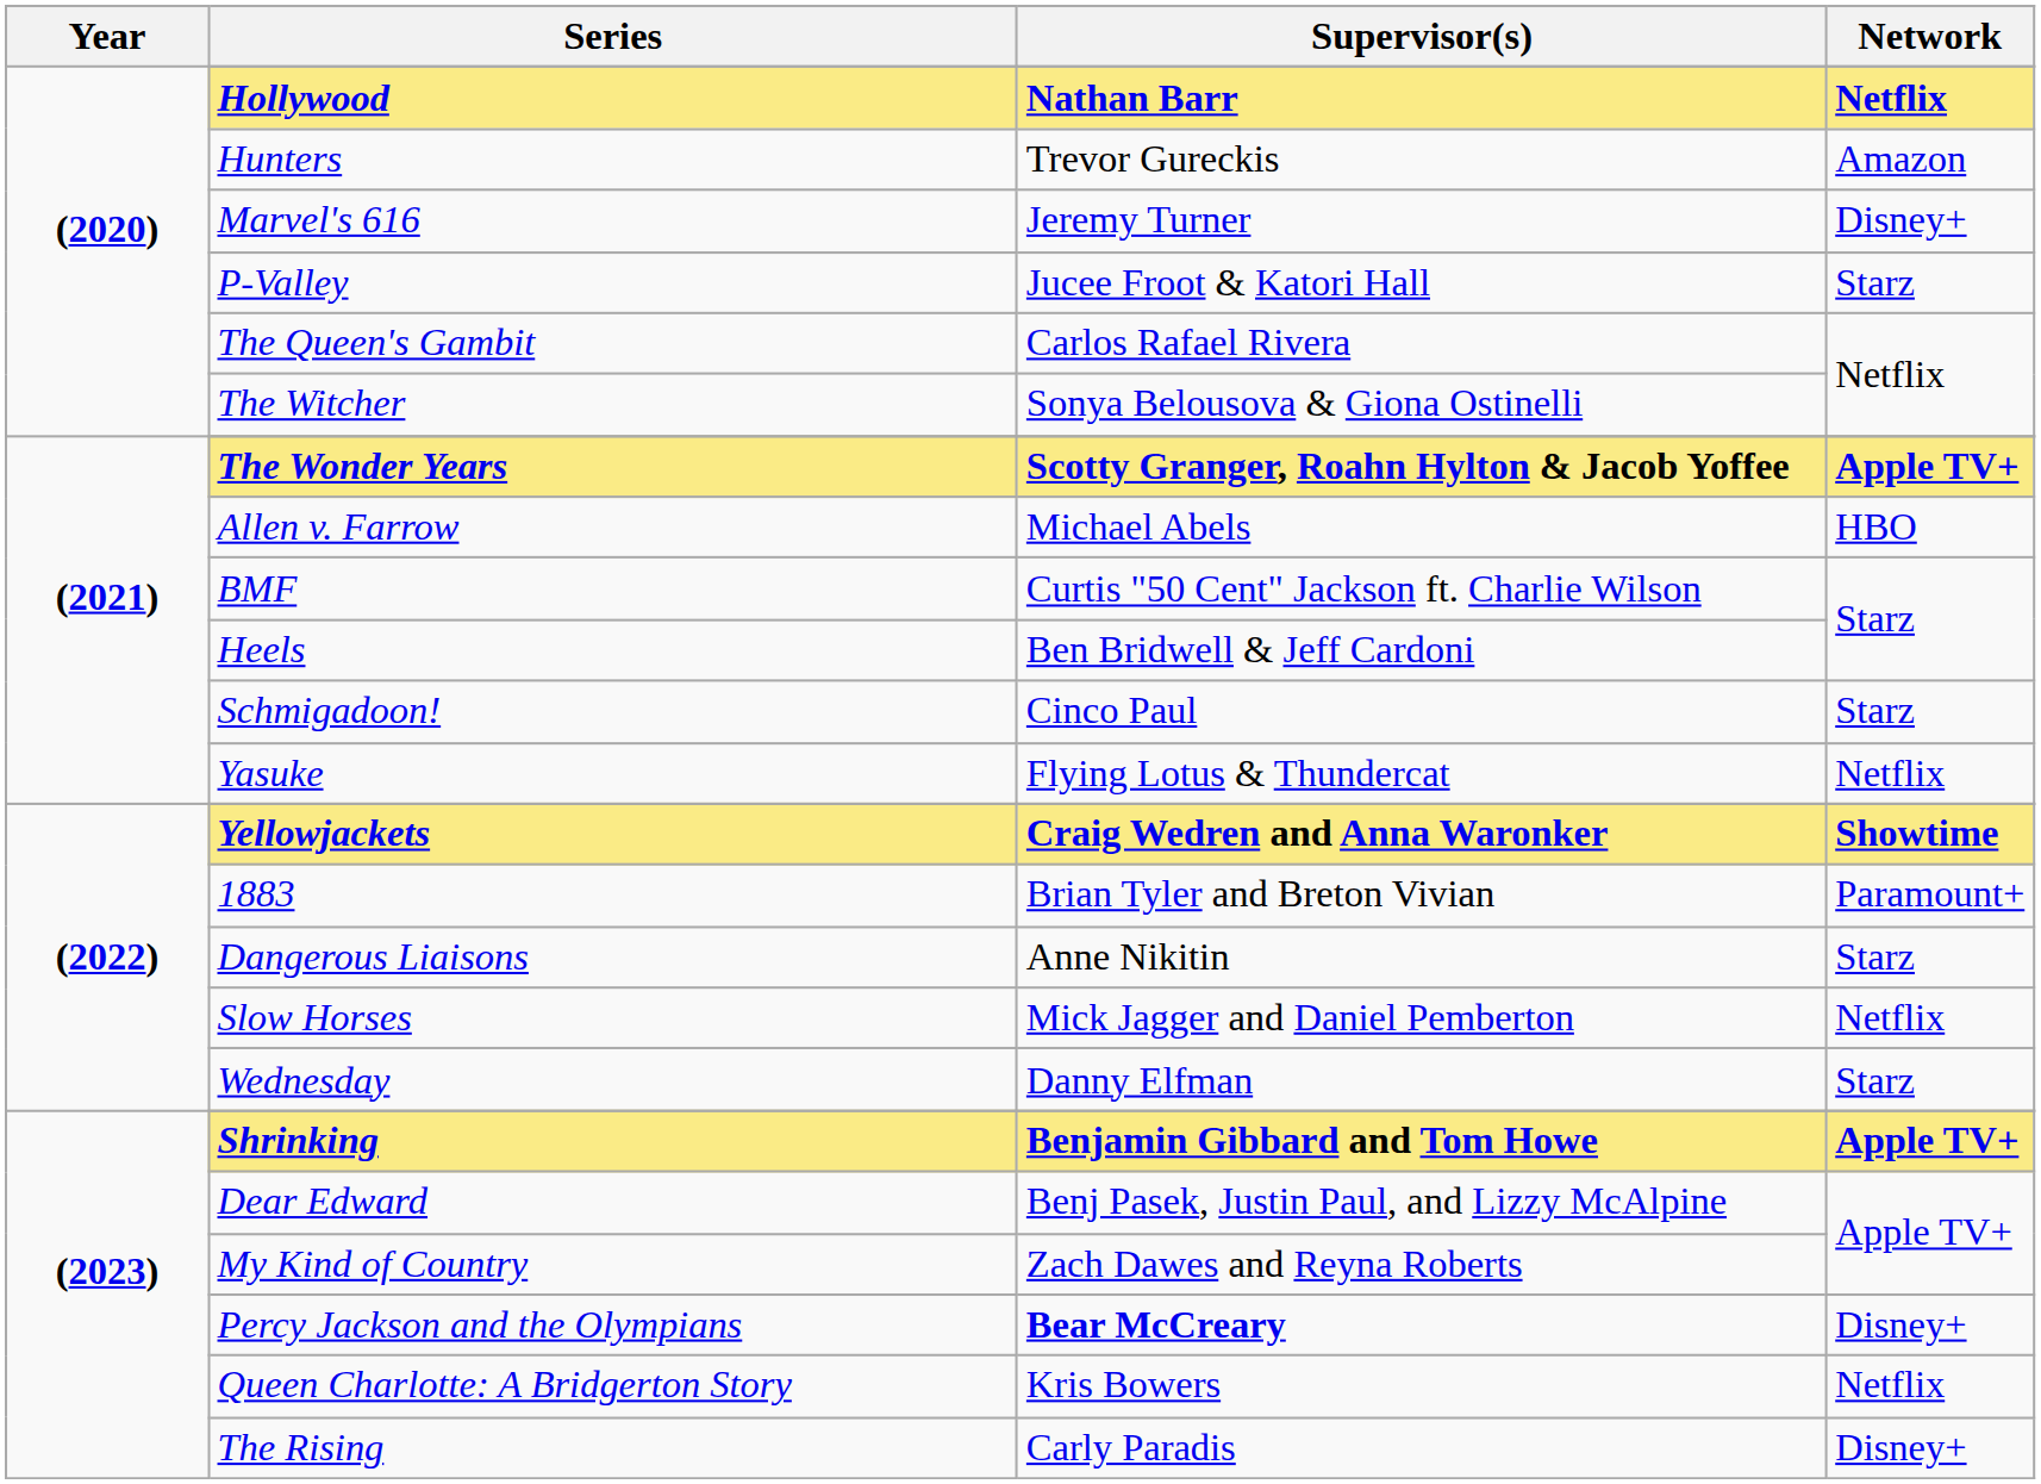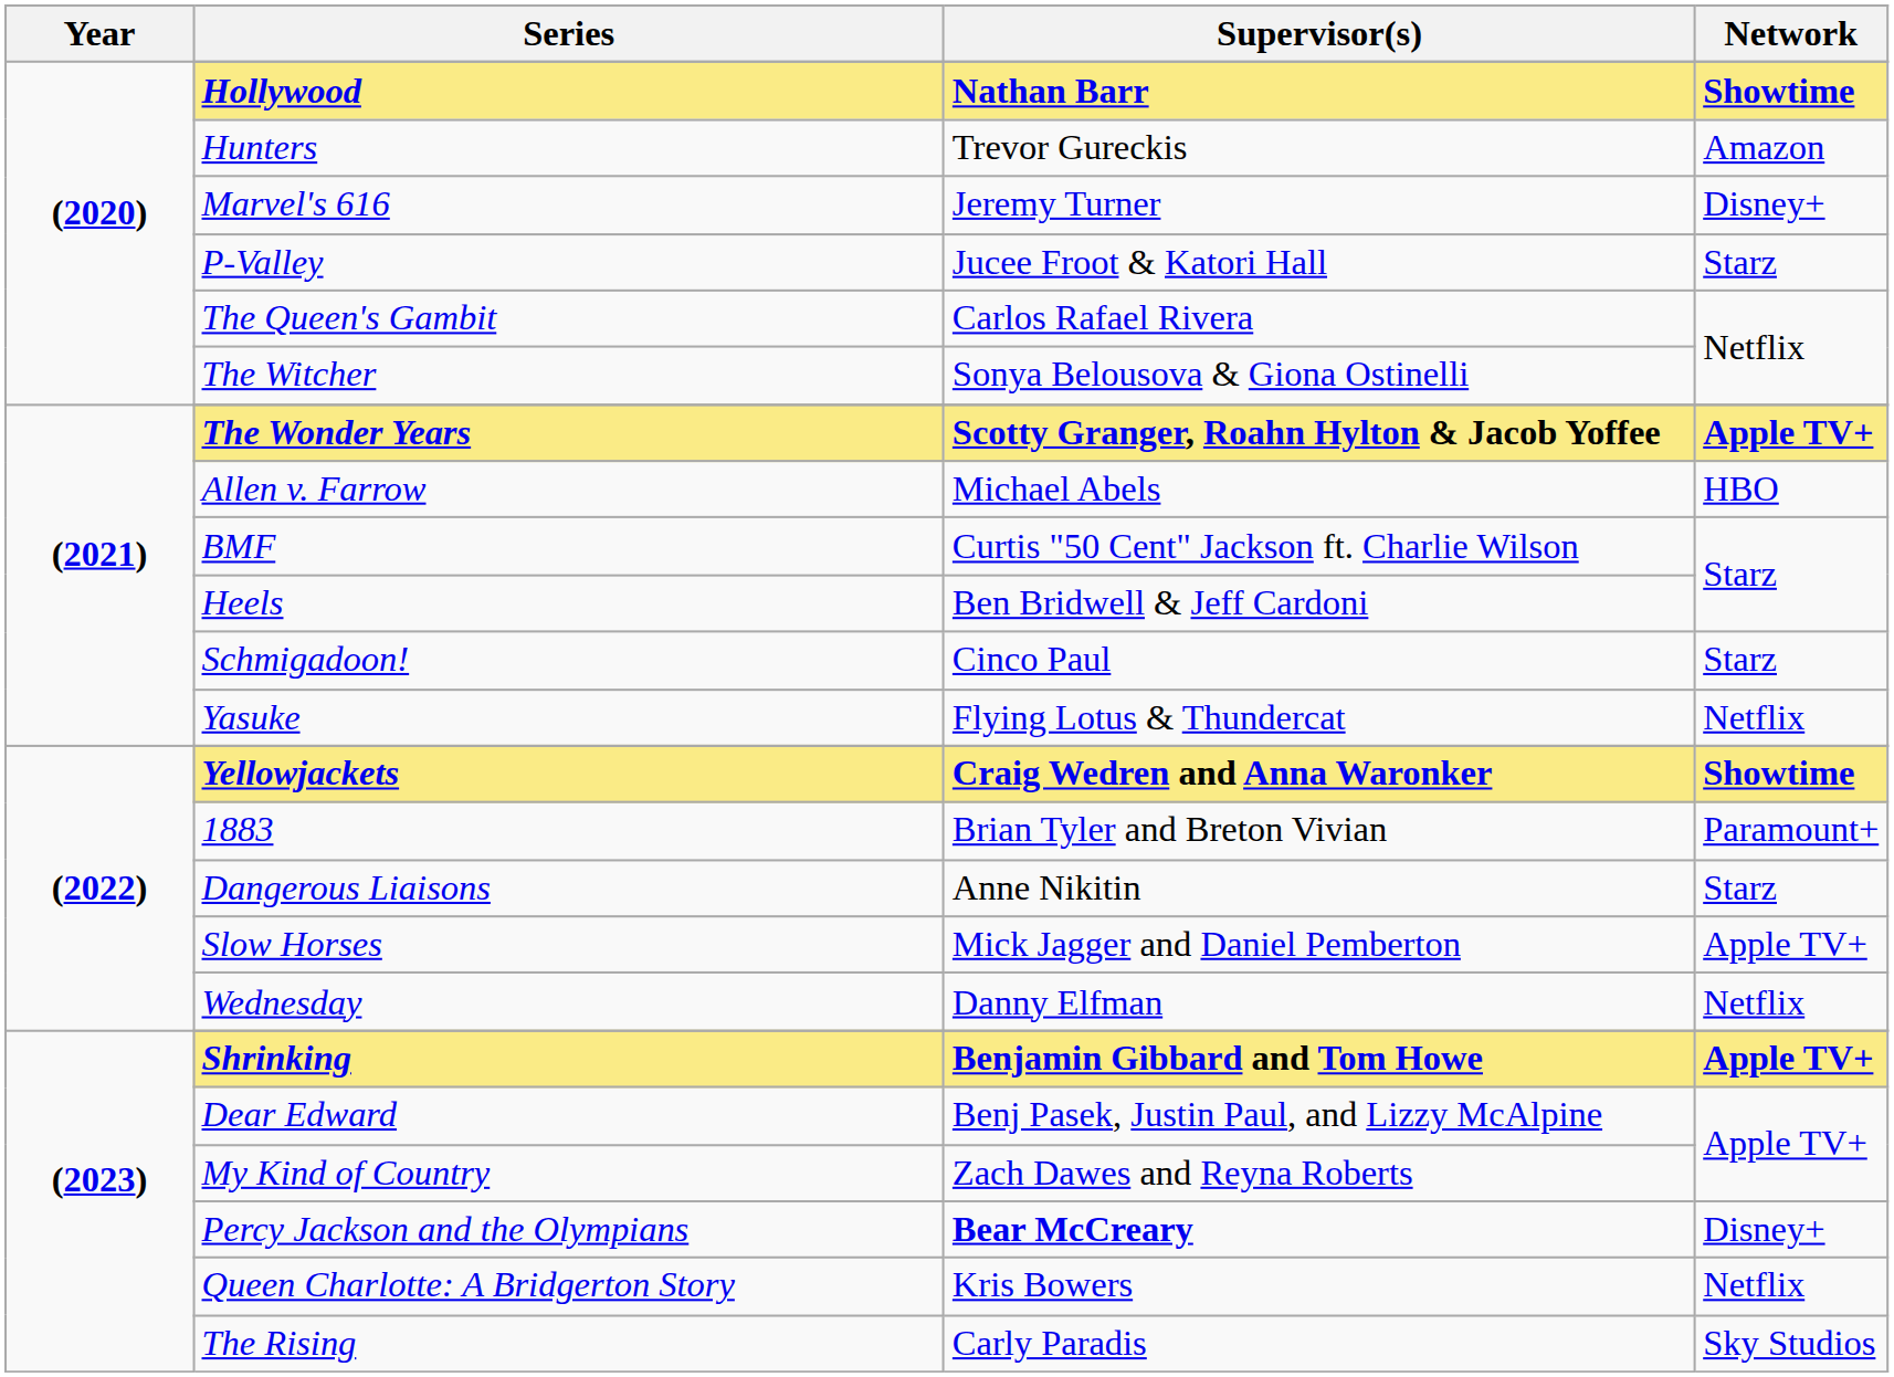 <table class="wikitable" width="95%" cellpadding="4">
 <tr>
 <th width="10%">Year</th>
 <th width="40%">Series</th>
 <th width="40%">Supervisor(s)</th>
 <th width="10%">Network</th>
 </tr>
 <tr>
 <td rowspan=7 style="text-align:center"><strong>(<a href='#'>2020</a>)</strong><br> <br></td>
 </tr>
 <tr style="background:#FAEB86">
 <td><strong><em><a href='#'>Hollywood</a></em></strong></td>
 <td><strong><a href='#'>Nathan Barr</a></strong></td>
-<td><strong><a href='#'>Netflix</a></strong></td>
+<td><strong><a href='#'>Showtime</a></strong></td>
 </tr>
 <tr>
 <td><em><a href='#'>Hunters</a></em></td>
 <td>Trevor Gureckis</td>
 <td><a href='#'>Amazon</a></td>
 </tr>
 <tr>
 <td><em><a href='#'>Marvel's 616</a></em></td>
 <td><a href='#'>Jeremy Turner</a></td>
 <td><a href='#'>Disney+</a></td>
 </tr>
 <tr>
 <td><em><a href='#'>P-Valley</a></em></td>
 <td><a href='#'>Jucee Froot</a> & <a href='#'>Katori Hall</a></td>
 <td><a href='#'>Starz</a></td>
 </tr>
 <tr>
 <td><em><a href='#'>The Queen's Gambit</a></em></td>
 <td><a href='#'>Carlos Rafael Rivera</a></td>
 <td rowspan="2">Netflix</td>
 </tr>
 <tr>
 <td><em><a href='#'>The Witcher</a></em></td>
 <td><a href='#'>Sonya Belousova</a> & <a href='#'>Giona Ostinelli</a></td>
 </tr>
 <tr>
 <td rowspan=7 style="text-align:center"><strong>(<a href='#'>2021</a>)</strong><br> <br></td>
 </tr>
 <tr style="background:#FAEB86">
 <td><strong><em><a href='#'>The Wonder Years</a></em></strong></td>
 <td><strong><a href='#'>Scotty Granger</a>, <a href='#'>Roahn Hylton</a> & Jacob Yoffee</strong></td>
 <td><strong><a href='#'>Apple TV+</a></strong></td>
 </tr>
 <tr>
 <td><em><a href='#'>Allen v. Farrow</a></em></td>
 <td><a href='#'>Michael Abels</a></td>
 <td><a href='#'>HBO</a></td>
 </tr>
 <tr>
 <td><em><a href='#'>BMF</a></em></td>
 <td><a href='#'>Curtis "50 Cent" Jackson</a> ft. <a href='#'>Charlie Wilson</a></td>
 <td rowspan="2"><a href='#'>Starz</a></td>
 </tr>
 <tr>
 <td><em><a href='#'>Heels</a></em></td>
 <td><a href='#'>Ben Bridwell</a> & <a href='#'>Jeff Cardoni</a></td>
 </tr>
 <tr>
 <td><em><a href='#'>Schmigadoon!</a></em></td>
 <td><a href='#'>Cinco Paul</a></td>
 <td><a href='#'>Starz</a></td>
 </tr>
 <tr>
 <td><em><a href='#'>Yasuke</a></em></td>
 <td><a href='#'>Flying Lotus</a> & <a href='#'>Thundercat</a></td>
 <td><a href='#'>Netflix</a></td>
 </tr>
 <tr>
 <td rowspan=6 style="text-align:center"><strong>(<a href='#'>2022</a>)</strong><br></td>
 </tr>
 <tr style="background:#FAEB86">
 <td><strong><em><a href='#'>Yellowjackets</a></em></strong></td>
 <td><strong><a href='#'>Craig Wedren</a> and <a href='#'>Anna Waronker</a></strong></td>
 <td><strong><a href='#'>Showtime</a></strong></td>
 </tr>
 <tr>
 <td><em><a href='#'>1883</a></em></td>
 <td><a href='#'>Brian Tyler</a> and Breton Vivian</td>
 <td><a href='#'>Paramount+</a></td>
 </tr>
 <tr>
 <td><em><a href='#'>Dangerous Liaisons</a></em></td>
 <td>Anne Nikitin</td>
 <td><a href='#'>Starz</a></td>
 </tr>
 <tr>
 <td><em><a href='#'>Slow Horses</a></em></td>
 <td><a href='#'>Mick Jagger</a> and <a href='#'>Daniel Pemberton</a></td>
-<td><a href='#'>Netflix</a></td>
+<td><a href='#'>Apple TV+</a></td>
 </tr>
 <tr>
 <td><em><a href='#'>Wednesday</a></em></td>
 <td><a href='#'>Danny Elfman</a></td>
-<td><a href='#'>Starz</a></td>
+<td><a href='#'>Netflix</a></td>
 </tr>
 <tr>
 <td rowspan=7 style="text-align:center"><strong>(<a href='#'>2023</a>)</strong><br> <br></td>
 </tr>
 <tr style="background:#FAEB86">
 <td><strong><em><a href='#'>Shrinking</a></em></strong></td>
 <td><strong><a href='#'>Benjamin Gibbard</a> and <a href='#'>Tom Howe</a></strong></td>
 <td><strong><a href='#'>Apple TV+</a></strong></td>
 </tr>
 <tr>
 <td><em><a href='#'>Dear Edward</a></em></td>
 <td><a href='#'>Benj Pasek</a>, <a href='#'>Justin Paul</a>, and <a href='#'>Lizzy McAlpine</a></td>
 <td rowspan="2"><a href='#'>Apple TV+</a></td>
 </tr>
 <tr>
 <td><em><a href='#'>My Kind of Country</a></em></td>
 <td><a href='#'>Zach Dawes</a> and <a href='#'>Reyna Roberts</a></td>
 </tr>
 <tr>
 <td><em><a href='#'>Percy Jackson and the Olympians</a></em></td>
 <td><strong><a href='#'>Bear McCreary</a></strong></td>
 <td><a href='#'>Disney+</a></td>
 </tr>
 <tr>
 <td><em><a href='#'>Queen Charlotte: A Bridgerton Story</a></em></td>
 <td><a href='#'>Kris Bowers</a></td>
 <td><a href='#'>Netflix</a></td>
 </tr>
 <tr>
 <td><em><a href='#'>The Rising</a></em></td>
 <td><a href='#'>Carly Paradis</a></td>
-<td><a href='#'>Disney+</a></td>
+<td><a href='#'>Sky Studios</a></td>
 </tr>
 </table>
